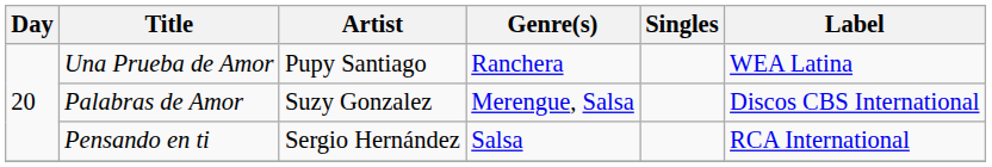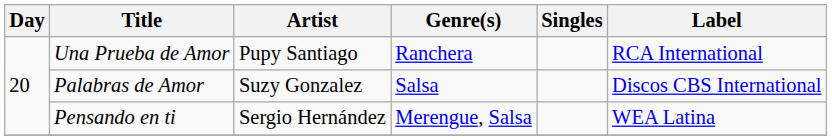 <table class="wikitable sortable" style="text-align: left;">
 <tr>
 <th>Day</th>
 <th>Title</th>
 <th>Artist</th>
 <th>Genre(s)</th>
 <th>Singles</th>
 <th>Label</th>
 </tr>
 <tr>
 <td rowspan="3">20</td>
 <td><em>Una Prueba de Amor</em></td>
 <td>Pupy Santiago</td>
 <td><a href='#'>Ranchera</a></td>
 <td></td>
-<td><a href='#'>WEA Latina</a></td>
+<td><a href='#'>RCA International</a></td>
 </tr>
 <tr>
 <td><em>Palabras de Amor</em></td>
 <td>Suzy Gonzalez</td>
-<td><a href='#'>Merengue</a>, <a href='#'>Salsa</a></td>
+<td><a href='#'>Salsa</a></td>
 <td></td>
 <td><a href='#'>Discos CBS International</a></td>
 </tr>
 <tr>
 <td><em>Pensando en ti</em></td>
 <td>Sergio Hernández</td>
-<td><a href='#'>Salsa</a></td>
+<td><a href='#'>Merengue</a>, <a href='#'>Salsa</a></td>
 <td></td>
-<td><a href='#'>RCA International</a></td>
+<td><a href='#'>WEA Latina</a></td>
 </tr>
 <tr>
 </tr>
 </table>
